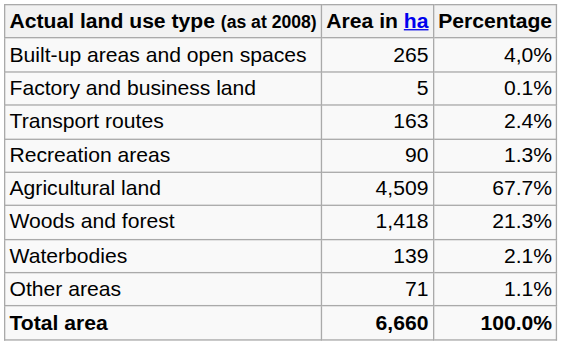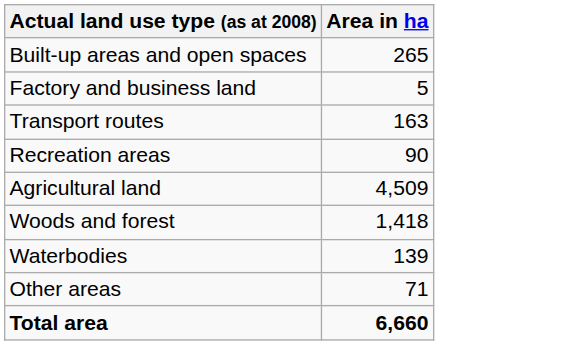 <table class="wikitable sortable">
 <tr class="hintergrundfarbe6">
 <th class="unsortable">Actual land use type <small>(as at 2008)</small></th>
 <th>Area in <a href='#'>ha</a></th>
-<th>Percentage</th>
 </tr>
 <tr>
 <td>Built-up areas and open spaces</td>
 <td align="right">265</td>
-<td align="right">4,0%</td>
 </tr>
 <tr>
 <td>Factory and business land</td>
 <td align="right">5</td>
-<td align="right">0.1%</td>
 </tr>
 <tr>
 <td>Transport routes</td>
 <td align="right">163</td>
-<td align="right">2.4%</td>
 </tr>
 <tr>
 <td>Recreation areas</td>
 <td align="right">90</td>
-<td align="right">1.3%</td>
 </tr>
 <tr>
 <td>Agricultural land</td>
 <td align="right">4,509</td>
-<td align="right">67.7%</td>
 </tr>
 <tr>
 <td>Woods and forest</td>
 <td align="right">1,418</td>
-<td align="right">21.3%</td>
 </tr>
 <tr>
 <td>Waterbodies</td>
 <td align="right">139</td>
-<td align="right">2.1%</td>
 </tr>
 <tr>
 <td>Other areas</td>
 <td align="right">71</td>
-<td align="right">1.1%</td>
 </tr>
 <tr class="hintergrundfarbe8">
 <td><strong>Total area</strong></td>
 <td align="right"><strong>6,660</strong></td>
-<td align="right"><strong>100.0%</strong></td>
 </tr>
 </table>
